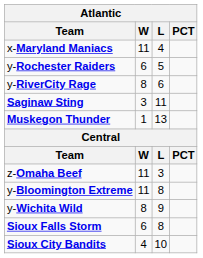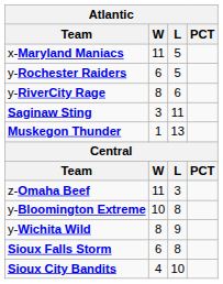 <table class="wikitable" style="text-align:center">
 <tr>
 <th colspan=4>Atlantic</th>
 </tr>
 <tr>
 <th>Team</th>
 <th>W</th>
 <th>L</th>
 <th>PCT</th>
 </tr>
 <tr>
 <td align=left>x-<strong><a href='#'>Maryland Maniacs</a></strong></td>
 <td>11</td>
-<td>4</td>
+<td>5</td>
 <td></td>
 </tr>
 <tr>
 <td align=left>y-<strong><a href='#'>Rochester Raiders</a></strong></td>
 <td>6</td>
 <td>5</td>
 <td></td>
 </tr>
 <tr>
 <td align=left>y-<strong><a href='#'>RiverCity Rage</a></strong></td>
 <td>8</td>
 <td>6</td>
 <td></td>
 </tr>
 <tr>
 <td align=left><strong><a href='#'>Saginaw Sting</a></strong></td>
 <td>3</td>
 <td>11</td>
 <td></td>
 </tr>
 <tr>
 <td align=left><strong><a href='#'>Muskegon Thunder</a></strong></td>
 <td>1</td>
 <td>13</td>
 <td></td>
 </tr>
 <tr>
 <th colspan=4>Central</th>
 </tr>
 <tr>
 <th>Team</th>
 <th>W</th>
 <th>L</th>
 <th>PCT</th>
 </tr>
 <tr>
 <td align=left>z-<strong><a href='#'>Omaha Beef</a></strong></td>
 <td>11</td>
 <td>3</td>
 <td></td>
 </tr>
 <tr>
 <td align=left>y-<strong><a href='#'>Bloomington Extreme</a></strong></td>
-<td>11</td>
+<td>10</td>
 <td>8</td>
 <td></td>
 </tr>
 <tr>
 <td align=left>y-<strong><a href='#'>Wichita Wild</a></strong></td>
 <td>8</td>
 <td>9</td>
 <td></td>
 </tr>
 <tr>
 <td align=left><strong><a href='#'>Sioux Falls Storm</a></strong> </td>
 <td>6</td>
 <td>8</td>
 <td></td>
 </tr>
 <tr>
 <td align=left><strong><a href='#'>Sioux City Bandits</a></strong></td>
 <td>4</td>
 <td>10</td>
 <td></td>
 </tr>
 </table>
